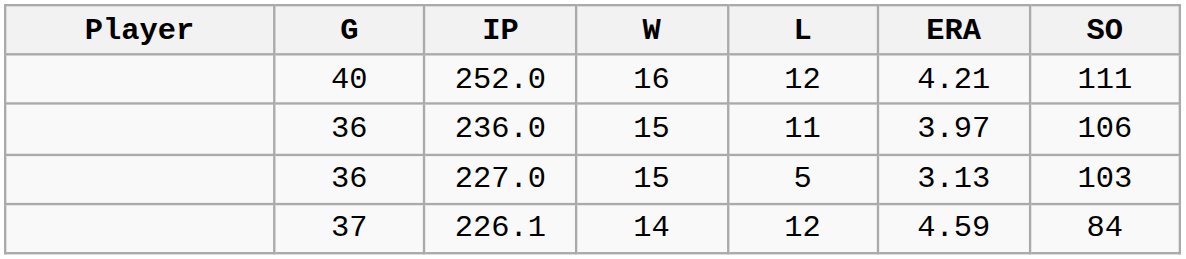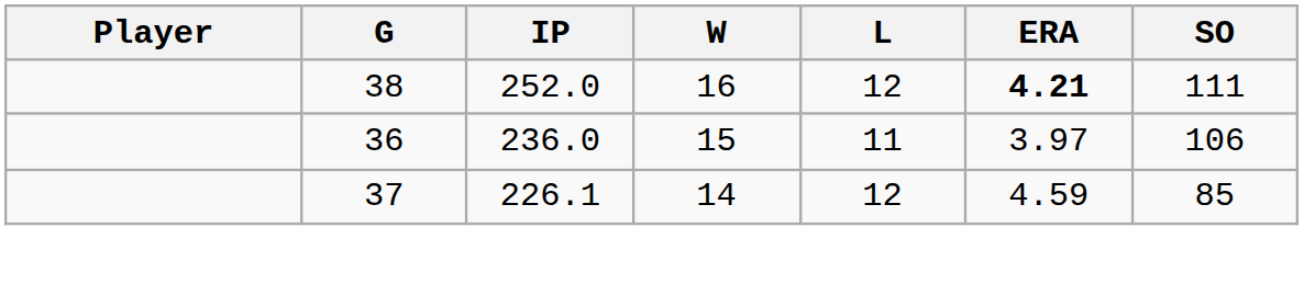 <table class="wikitable sortable">
 <tr>
 <th bgcolor="#DDDDFF" width="16%">Player</th>
 <th bgcolor="#DDDDFF" width="9%">G</th>
 <th bgcolor="#DDDDFF" width="9%">IP</th>
 <th bgcolor="#DDDDFF" width="9%">W</th>
 <th bgcolor="#DDDDFF" width="9%">L</th>
 <th bgcolor="#DDDDFF" width="9%">ERA</th>
 <th bgcolor="#DDDDFF" width="9%">SO</th>
 </tr>
 <tr align="center">
 <td></td>
-<td>40</td>
+<td>38</td>
 <td>252.0</td>
 <td>16</td>
 <td>12</td>
-<td>4.21</td>
+<td><strong>4.21</strong></td>
 <td>111</td>
 </tr>
 <tr align="center">
 <td></td>
 <td>36</td>
 <td>236.0</td>
 <td>15</td>
 <td>11</td>
 <td>3.97</td>
 <td>106</td>
 </tr>
 <tr align="center">
 <td></td>
-<td>36</td>
-<td>227.0</td>
-<td>15</td>
-<td>5</td>
-<td>3.13</td>
-<td>103</td>
-</tr>
-<tr align="center">
-<td></td>
 <td>37</td>
 <td>226.1</td>
 <td>14</td>
 <td>12</td>
 <td>4.59</td>
-<td>84</td>
+<td>85</td>
 </tr>
 </table>
